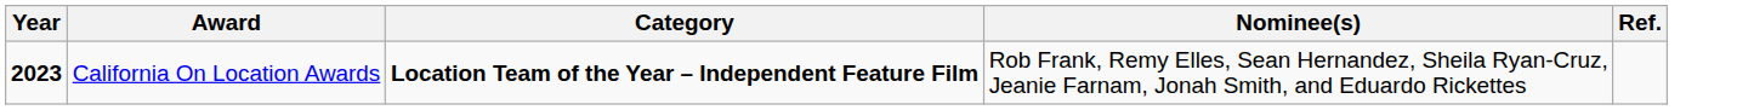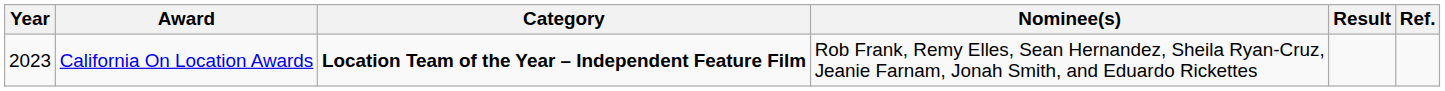 <table class="wikitable">
 <tr>
 <th>Year</th>
 <th>Award</th>
 <th>Category</th>
 <th>Nominee(s)</th>
+<th>Result</th>
 <th>Ref.</th>
 </tr>
 <tr>
-<td><strong>2023</strong></td>
+<td>2023</td>
 <td><a href='#'>California On Location Awards</a></td>
 <td><strong>Location Team of the Year – Independent Feature Film</strong></td>
 <td>Rob Frank, Remy Elles, Sean Hernandez, Sheila Ryan-Cruz, <br> Jeanie Farnam, Jonah Smith, and Eduardo Rickettes</td>
+<td></td>
 <td align="center"></td>
 </tr>
 </table>
